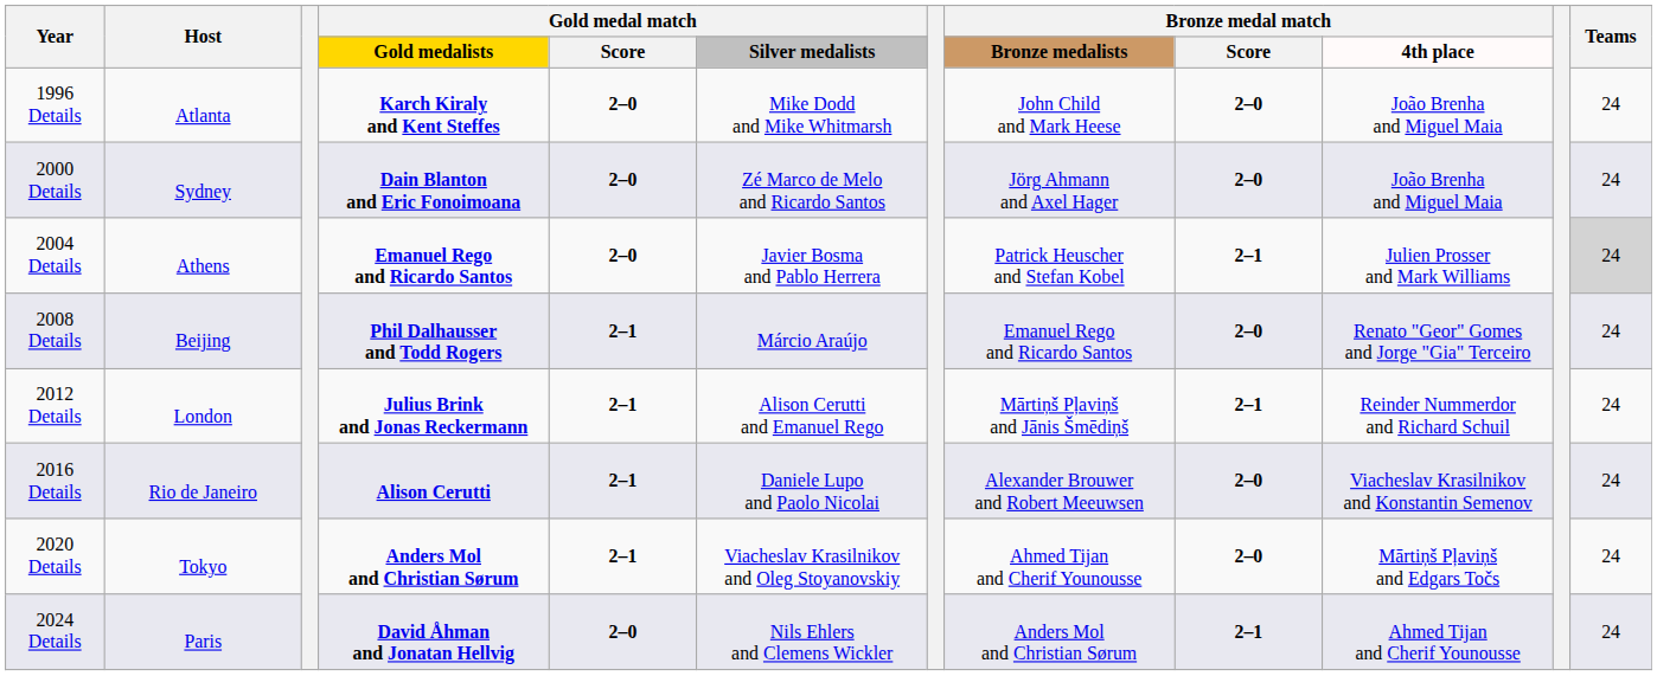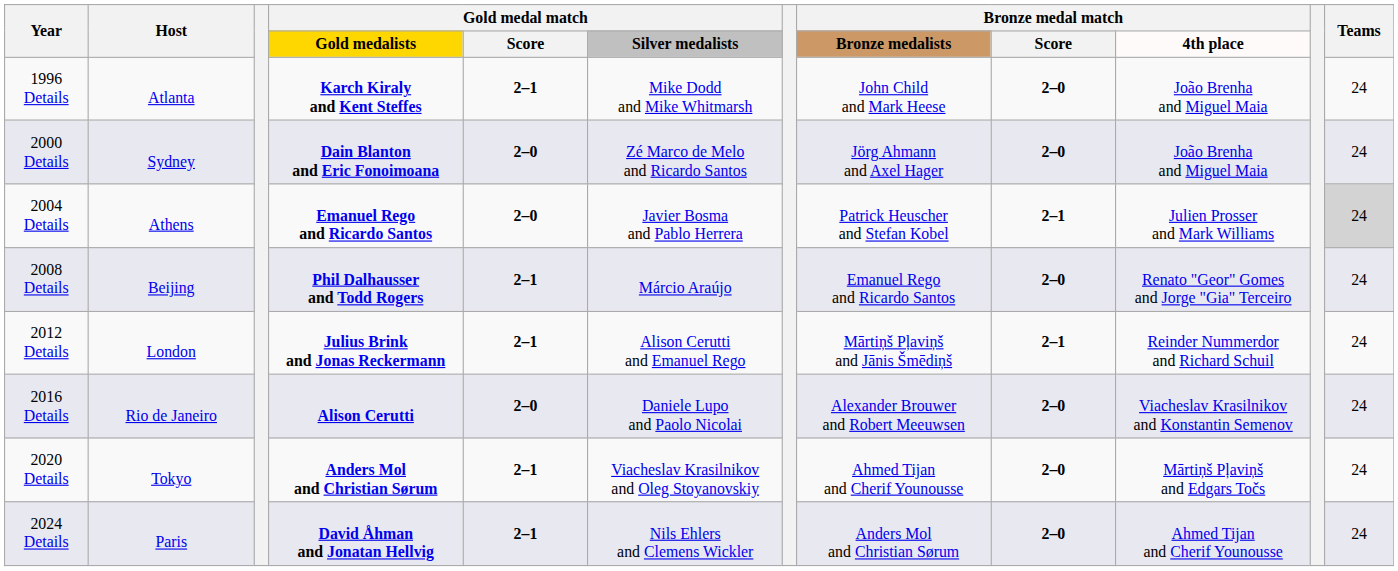 <table class="wikitable" style="font-size:90%; width: 100%; text-align: center;">
 <tr>
 <th rowspan="2" style="width:6%;">Year</th>
 <th rowspan="2" style="width:12%;">Host</th>
 <th width=1% rowspan=10 bgcolor=ffffff></th>
 <th colspan="3">Gold medal match</th>
 <th width=1% rowspan=10 bgcolor=ffffff></th>
 <th colspan="3">Bronze medal match</th>
 <th width=1% rowspan=10 bgcolor=ffffff></th>
 <th rowspan="2" style="width:5%;">Teams</th>
 </tr>
 <tr style="background:#efefef;">
 <th style="width:14%; background:gold;">Gold medalists</th>
 <th width=9%>Score</th>
 <th style="width:14%; background:silver;">Silver medalists</th>
 <th style="width:14%; background:#c96;">Bronze medalists</th>
 <th width=9%>Score</th>
 <th style="width:14%; background:snow;">4th place</th>
 </tr>
 <tr>
 <td>1996<br><a href='#'>Details</a></td>
 <td><br><a href='#'>Atlanta</a></td>
 <td><strong><br><a href='#'>Karch Kiraly</a><br>and <a href='#'>Kent Steffes</a></strong></td>
-<td><strong>2–0</strong> </td>
+<td><strong>2–1</strong> </td>
 <td><br><a href='#'>Mike Dodd</a><br>and <a href='#'>Mike Whitmarsh</a></td>
 <td><br><a href='#'>John Child</a><br>and <a href='#'>Mark Heese</a></td>
 <td><strong>2–0</strong></td>
 <td><br><a href='#'>João Brenha</a><br>and <a href='#'>Miguel Maia</a></td>
 <td>24</td>
 </tr>
 <tr bgcolor=#E8E8F0>
 <td>2000<br><a href='#'>Details</a></td>
 <td><br><a href='#'>Sydney</a></td>
 <td><strong><br><a href='#'>Dain Blanton</a><br>and <a href='#'>Eric Fonoimoana</a></strong></td>
 <td><strong>2–0</strong> </td>
 <td><br><a href='#'>Zé Marco de Melo</a><br>and <a href='#'>Ricardo Santos</a></td>
 <td><br><a href='#'>Jörg Ahmann</a><br>and <a href='#'>Axel Hager</a></td>
 <td><strong>2–0</strong></td>
 <td><br><a href='#'>João Brenha</a><br>and <a href='#'>Miguel Maia</a></td>
 <td>24</td>
 </tr>
 <tr>
 <td>2004<br><a href='#'>Details</a></td>
 <td><br><a href='#'>Athens</a></td>
 <td><strong><br><a href='#'>Emanuel Rego</a><br>and <a href='#'>Ricardo Santos</a></strong></td>
 <td><strong>2–0</strong> </td>
 <td><br><a href='#'>Javier Bosma</a><br>and <a href='#'>Pablo Herrera</a></td>
 <td><br><a href='#'>Patrick Heuscher</a><br>and <a href='#'>Stefan Kobel</a></td>
 <td><strong>2–1</strong></td>
 <td><br><a href='#'>Julien Prosser</a><br>and <a href='#'>Mark Williams</a></td>
 <td style="background: lightgrey;">24</td>
 </tr>
 <tr bgcolor=#E8E8F0>
 <td>2008<br><a href='#'>Details</a></td>
 <td><br><a href='#'>Beijing</a></td>
 <td><strong><br><a href='#'>Phil Dalhausser</a><br>and <a href='#'>Todd Rogers</a></strong></td>
 <td><strong>2–1</strong> </td>
 <td><br><a href='#'>Márcio Araújo</a><br></td>
 <td><br><a href='#'>Emanuel Rego</a><br>and <a href='#'>Ricardo Santos</a></td>
 <td><strong>2–0</strong></td>
 <td><br><a href='#'>Renato "Geor" Gomes</a><br>and <a href='#'>Jorge "Gia" Terceiro</a></td>
 <td>24</td>
 </tr>
 <tr>
 <td>2012<br><a href='#'>Details</a></td>
 <td><br><a href='#'>London</a></td>
 <td><strong><br><a href='#'>Julius Brink</a><br>and <a href='#'>Jonas Reckermann</a></strong></td>
 <td><strong>2–1</strong> </td>
 <td><br><a href='#'>Alison Cerutti</a><br>and <a href='#'>Emanuel Rego</a></td>
 <td><br><a href='#'>Mārtiņš Pļaviņš</a><br>and <a href='#'>Jānis Šmēdiņš</a></td>
 <td><strong>2–1</strong></td>
 <td><br><a href='#'>Reinder Nummerdor</a><br>and <a href='#'>Richard Schuil</a></td>
 <td>24</td>
 </tr>
 <tr bgcolor=#E8E8F0>
 <td>2016<br><a href='#'>Details</a></td>
 <td><br><a href='#'>Rio de Janeiro</a></td>
 <td><strong><br><a href='#'>Alison Cerutti</a><br></strong></td>
-<td><strong>2–1</strong> </td>
+<td><strong>2–0</strong> </td>
 <td><br><a href='#'>Daniele Lupo</a><br>and <a href='#'>Paolo Nicolai</a></td>
 <td><br><a href='#'>Alexander Brouwer</a><br>and <a href='#'>Robert Meeuwsen</a></td>
 <td><strong>2–0</strong></td>
 <td><br><a href='#'>Viacheslav Krasilnikov</a><br>and <a href='#'>Konstantin Semenov</a></td>
 <td>24</td>
 </tr>
 <tr>
 <td>2020<br><a href='#'>Details</a></td>
 <td><br><a href='#'>Tokyo</a></td>
 <td><strong><br><a href='#'>Anders Mol</a><br>and <a href='#'>Christian Sørum</a></strong></td>
 <td><strong>2–1</strong> </td>
 <td><br><a href='#'>Viacheslav Krasilnikov</a><br>and <a href='#'>Oleg Stoyanovskiy</a></td>
 <td><br><a href='#'>Ahmed Tijan</a><br>and <a href='#'>Cherif Younousse</a></td>
 <td><strong>2–0</strong></td>
 <td><br><a href='#'>Mārtiņš Pļaviņš</a><br>and <a href='#'>Edgars Točs</a></td>
 <td>24</td>
 </tr>
 <tr bgcolor=#E8E8F0>
 <td>2024<br><a href='#'>Details</a></td>
 <td><br><a href='#'>Paris</a></td>
 <td><strong><br><a href='#'>David Åhman</a><br>and <a href='#'>Jonatan Hellvig</a></strong></td>
-<td><strong>2–0</strong> </td>
+<td><strong>2–1</strong> </td>
 <td><br><a href='#'>Nils Ehlers</a><br>and <a href='#'>Clemens Wickler</a></td>
 <td><br><a href='#'>Anders Mol</a><br>and <a href='#'>Christian Sørum</a></td>
-<td><strong>2–1</strong></td>
+<td><strong>2–0</strong></td>
 <td><br><a href='#'>Ahmed Tijan</a><br>and <a href='#'>Cherif Younousse</a></td>
 <td>24</td>
 </tr>
 </table>
